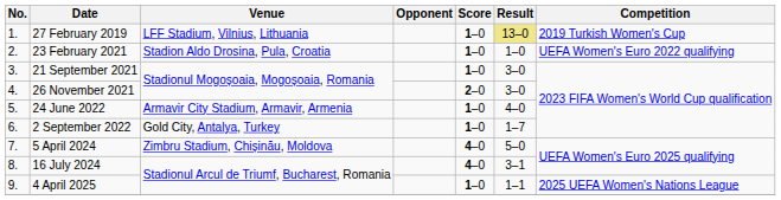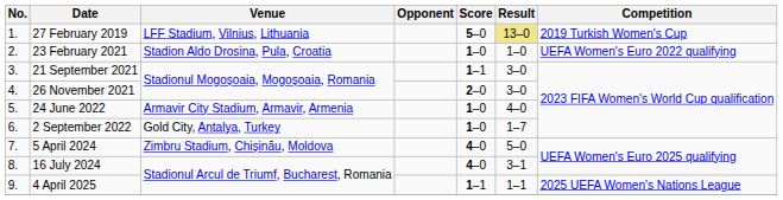 <table class="wikitable">
 <tr>
 <th>No.</th>
 <th>Date</th>
 <th>Venue</th>
 <th>Opponent</th>
 <th>Score</th>
 <th>Result</th>
 <th>Competition</th>
 </tr>
 <tr>
 <td>1.</td>
 <td>27 February 2019</td>
 <td><a href='#'>LFF Stadium</a>, <a href='#'>Vilnius</a>, <a href='#'>Lithuania</a></td>
 <td></td>
-<td align=center><strong>1</strong>–0</td>
+<td align=center><strong>5</strong>–0</td>
 <td align=center style="background: khaki;">13–0</td>
 <td><a href='#'>2019 Turkish Women's Cup</a></td>
 </tr>
 <tr>
 <td>2.</td>
 <td>23 February 2021</td>
 <td><a href='#'>Stadion Aldo Drosina</a>, <a href='#'>Pula</a>, <a href='#'>Croatia</a></td>
 <td></td>
 <td align=center><strong>1</strong>–0</td>
 <td align=center>1–0</td>
 <td><a href='#'>UEFA Women's Euro 2022 qualifying</a></td>
 </tr>
 <tr>
 <td>3.</td>
 <td>21 September 2021</td>
 <td rowspan=2><a href='#'>Stadionul Mogoșoaia</a>, <a href='#'>Mogoșoaia</a>, <a href='#'>Romania</a></td>
 <td></td>
-<td align=center><strong>1</strong>–0</td>
+<td align=center><strong>1</strong>–1</td>
 <td align=center>3–0</td>
 <td rowspan=4><a href='#'>2023 FIFA Women's World Cup qualification</a></td>
 </tr>
 <tr>
 <td>4.</td>
 <td>26 November 2021</td>
 <td></td>
 <td align=center><strong>2</strong>–0</td>
 <td align=center>3–0</td>
 </tr>
 <tr>
 <td>5.</td>
 <td>24 June 2022</td>
 <td><a href='#'>Armavir City Stadium</a>, <a href='#'>Armavir</a>, <a href='#'>Armenia</a></td>
 <td></td>
 <td align=center><strong>1</strong>–0</td>
 <td align=center>4–0</td>
 </tr>
 <tr>
 <td>6.</td>
 <td>2 September 2022</td>
 <td>Gold City, <a href='#'>Antalya</a>, <a href='#'>Turkey</a></td>
 <td></td>
 <td align=center><strong>1</strong>–0</td>
 <td align=center>1–7</td>
 </tr>
 <tr>
 <td>7.</td>
 <td>5 April 2024</td>
 <td><a href='#'>Zimbru Stadium</a>, <a href='#'>Chișinău</a>, <a href='#'>Moldova</a></td>
 <td></td>
 <td align=center><strong>4</strong>–0</td>
 <td align=center>5–0</td>
 <td rowspan=2><a href='#'>UEFA Women's Euro 2025 qualifying</a></td>
 </tr>
 <tr>
 <td>8.</td>
 <td>16 July 2024</td>
 <td rowspan=2><a href='#'>Stadionul Arcul de Triumf</a>, <a href='#'>Bucharest</a>, Romania</td>
 <td></td>
 <td align=center><strong>4</strong>–0</td>
 <td align=center>3–1</td>
 </tr>
 <tr>
 <td>9.</td>
 <td>4 April 2025</td>
 <td></td>
-<td align=center><strong>1</strong>–0</td>
+<td align=center><strong>1</strong>–1</td>
 <td align=center>1–1</td>
 <td><a href='#'>2025 UEFA Women's Nations League</a></td>
 </tr>
 <tr>
 </tr>
 </table>
